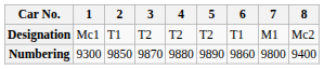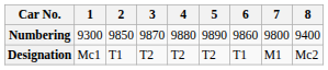 <table class="wikitable">
 <tr>
 <th>Car No.</th>
 <th>1</th>
 <th>2</th>
 <th>3</th>
 <th>4</th>
 <th>5</th>
 <th>6</th>
 <th>7</th>
 <th>8</th>
 </tr>
 <tr>
+<th>Numbering</th>
+<td>9300</td>
+<td>9850</td>
+<td>9870</td>
+<td>9880</td>
+<td>9890</td>
+<td>9860</td>
+<td>9800</td>
+<td>9400</td>
+</tr>
+<tr>
 <th>Designation</th>
 <td>Mc1</td>
 <td>T1</td>
 <td>T2</td>
 <td>T2</td>
 <td>T2</td>
 <td>T1</td>
 <td>M1</td>
 <td>Mc2</td>
 </tr>
-<tr>
-<th>Numbering</th>
-<td>9300</td>
-<td>9850</td>
-<td>9870</td>
-<td>9880</td>
-<td>9890</td>
-<td>9860</td>
-<td>9800</td>
-<td>9400</td>
-</tr>
 </table>
